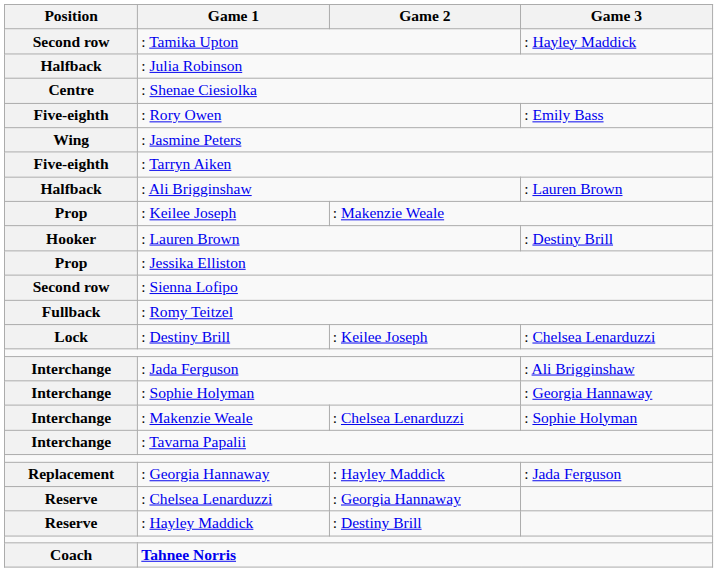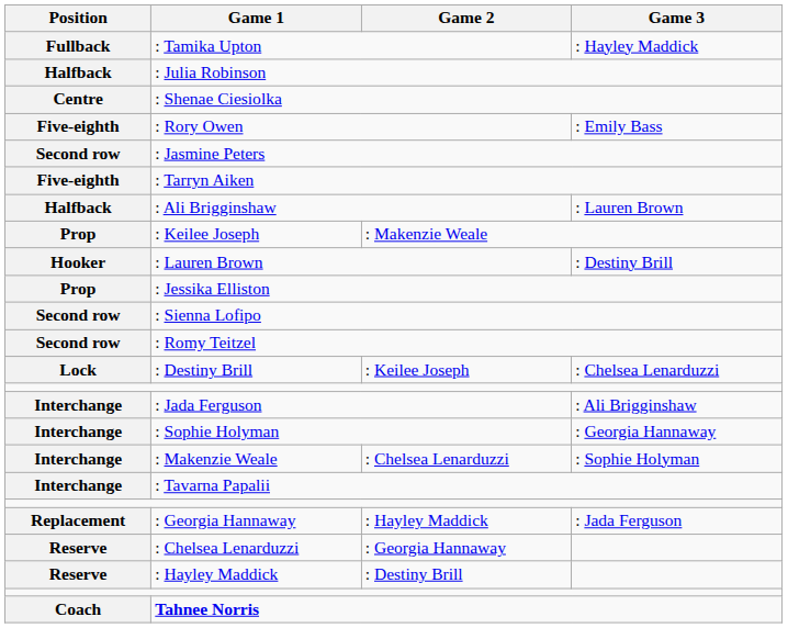 <table class="wikitable">
 <tr>
 <th style="width:130px;">Position</th>
 <th style="width:190px;">Game 1</th>
 <th style="width:190px;">Game 2</th>
 <th style="width:190px;">Game 3</th>
 </tr>
 <tr>
-<th>Second row</th>
+<th>Fullback</th>
 <td colspan="2">: <a href='#'>Tamika Upton</a></td>
 <td>: <a href='#'>Hayley Maddick</a></td>
 </tr>
 <tr>
 <th>Halfback</th>
 <td colspan="3">: <a href='#'>Julia Robinson</a></td>
 </tr>
 <tr>
 <th>Centre</th>
 <td colspan="3">: <a href='#'>Shenae Ciesiolka</a></td>
 </tr>
 <tr>
 <th>Five-eighth</th>
 <td colspan="2">: <a href='#'>Rory Owen</a></td>
 <td>: <a href='#'>Emily Bass</a></td>
 </tr>
 <tr>
-<th>Wing</th>
+<th>Second row</th>
 <td colspan="3">: <a href='#'>Jasmine Peters</a></td>
 </tr>
 <tr>
 <th>Five-eighth</th>
 <td colspan="3">: <a href='#'>Tarryn Aiken</a></td>
 </tr>
 <tr>
 <th>Halfback</th>
 <td colspan="2">: <a href='#'>Ali Brigginshaw</a></td>
 <td>: <a href='#'>Lauren Brown</a></td>
 </tr>
 <tr>
 <th>Prop</th>
 <td>: <a href='#'>Keilee Joseph</a></td>
 <td colspan="2">: <a href='#'>Makenzie Weale</a></td>
 </tr>
 <tr>
 <th>Hooker</th>
 <td colspan="2">: <a href='#'>Lauren Brown</a></td>
 <td>: <a href='#'>Destiny Brill</a></td>
 </tr>
 <tr>
 <th>Prop</th>
 <td colspan="3">: <a href='#'>Jessika Elliston</a></td>
 </tr>
 <tr>
 <th>Second row</th>
 <td colspan="3">: <a href='#'>Sienna Lofipo</a></td>
 </tr>
 <tr>
-<th>Fullback</th>
+<th>Second row</th>
 <td colspan="3">: <a href='#'>Romy Teitzel</a></td>
 </tr>
 <tr>
 <th>Lock</th>
 <td>: <a href='#'>Destiny Brill</a></td>
 <td>: <a href='#'>Keilee Joseph</a></td>
 <td>: <a href='#'>Chelsea Lenarduzzi</a></td>
 </tr>
 <tr>
 <td colspan="4"></td>
 </tr>
 <tr>
 <th>Interchange</th>
 <td colspan="2">: <a href='#'>Jada Ferguson</a></td>
 <td>: <a href='#'>Ali Brigginshaw</a></td>
 </tr>
 <tr>
 <th>Interchange</th>
 <td colspan="2">: <a href='#'>Sophie Holyman</a></td>
 <td>: <a href='#'>Georgia Hannaway</a></td>
 </tr>
 <tr>
 <th>Interchange</th>
 <td>: <a href='#'>Makenzie Weale</a></td>
 <td>: <a href='#'>Chelsea Lenarduzzi</a></td>
 <td>: <a href='#'>Sophie Holyman</a></td>
 </tr>
 <tr>
 <th>Interchange</th>
 <td colspan="3">: <a href='#'>Tavarna Papalii</a></td>
 </tr>
 <tr>
 <td colspan="4"></td>
 </tr>
 <tr>
 <th>Replacement</th>
 <td>: <a href='#'>Georgia Hannaway</a></td>
 <td>: <a href='#'>Hayley Maddick</a></td>
 <td>: <a href='#'>Jada Ferguson</a></td>
 </tr>
 <tr>
 <th>Reserve</th>
 <td>: <a href='#'>Chelsea Lenarduzzi</a></td>
 <td>: <a href='#'>Georgia Hannaway</a></td>
 <td></td>
 </tr>
 <tr>
 <th>Reserve</th>
 <td>: <a href='#'>Hayley Maddick</a></td>
 <td>: <a href='#'>Destiny Brill</a></td>
 </tr>
 <tr>
 <td colspan="4"></td>
 </tr>
 <tr>
 <th>Coach</th>
 <td colspan="3"> <strong><a href='#'>Tahnee Norris</a></strong></td>
 </tr>
 </table>
